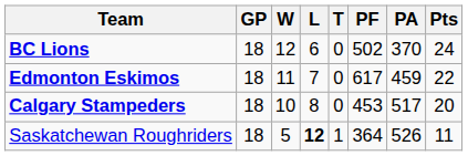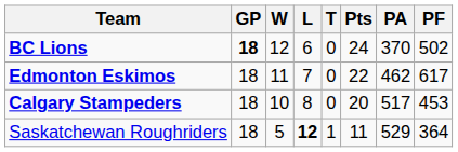 <table class="wikitable" style="float:left; margin-right:1em">
 <tr>
 <th>Team</th>
 <th>GP</th>
 <th>W</th>
 <th>L</th>
 <th>T</th>
+<th>Pts</th>
+<th>PA</th>
 <th>PF</th>
-<th>PA</th>
-<th>Pts</th>
 </tr>
 <tr align="center">
 <td align="left"><strong><a href='#'>BC Lions</a></strong></td>
-<td>18</td>
+<td><strong>18</strong></td>
 <td>12</td>
 <td>6</td>
 <td>0</td>
+<td>24</td>
+<td>370</td>
 <td>502</td>
-<td>370</td>
-<td>24</td>
 </tr>
 <tr align="center">
 <td align="left"><strong><a href='#'>Edmonton Eskimos</a></strong></td>
 <td>18</td>
 <td>11</td>
 <td>7</td>
 <td>0</td>
+<td>22</td>
+<td>462</td>
 <td>617</td>
-<td>459</td>
-<td>22</td>
 </tr>
 <tr align="center">
 <td align="left"><strong><a href='#'>Calgary Stampeders</a></strong></td>
 <td>18</td>
 <td>10</td>
 <td>8</td>
 <td>0</td>
+<td>20</td>
+<td>517</td>
 <td>453</td>
-<td>517</td>
-<td>20</td>
 </tr>
 <tr align="center">
 <td align="left"><a href='#'>Saskatchewan Roughriders</a></td>
 <td>18</td>
 <td>5</td>
 <td><strong>12</strong></td>
 <td>1</td>
+<td>11</td>
+<td>529</td>
 <td>364</td>
-<td>526</td>
-<td>11</td>
 </tr>
 </table>
